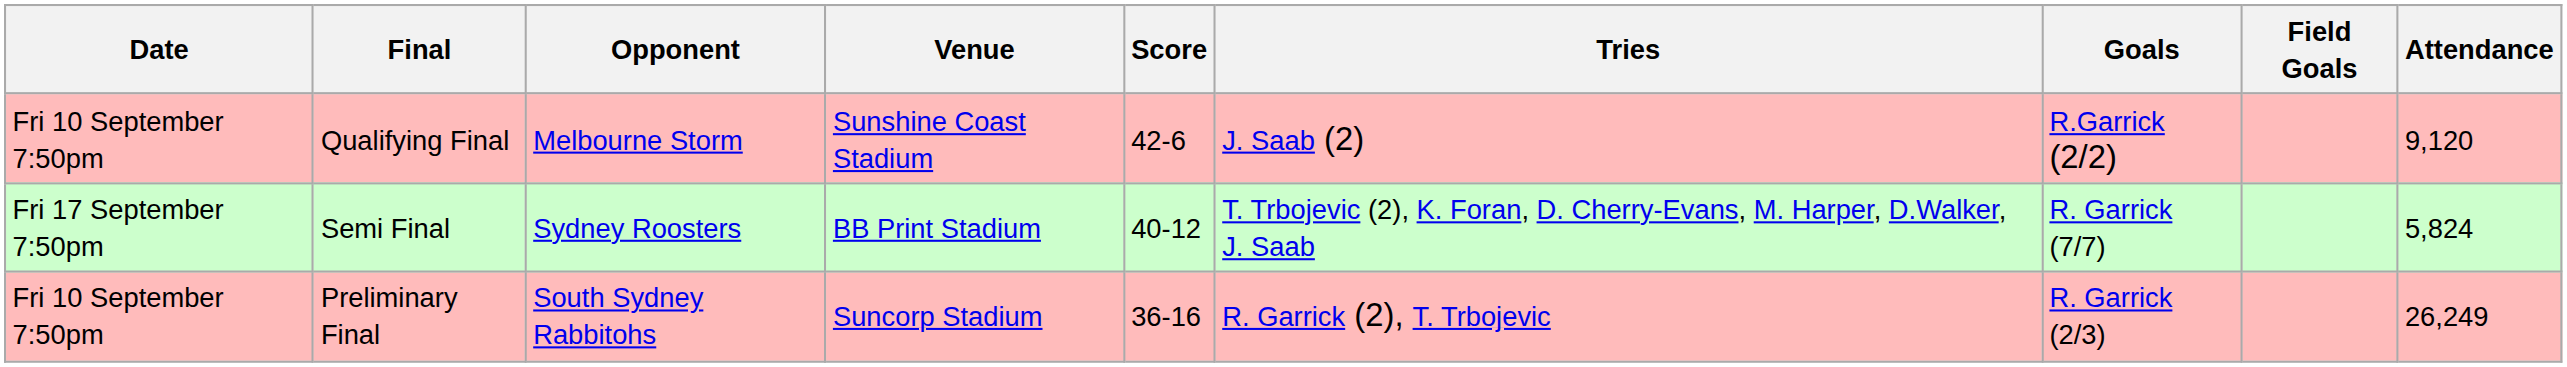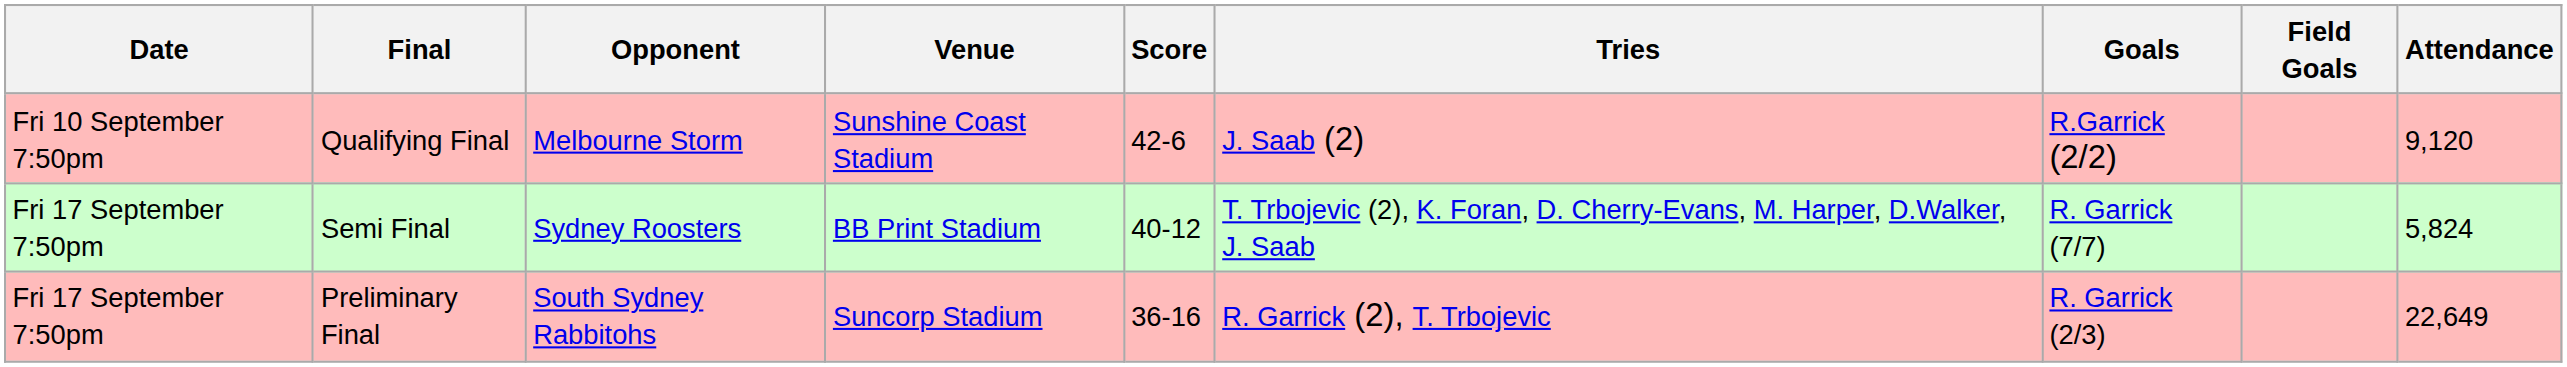 <table class="wikitable">
 <tr>
 <th><small>Date</small></th>
 <th><small>Final</small></th>
 <th><small>Opponent</small></th>
 <th><small>Venue</small></th>
 <th><small>Score</small></th>
 <th><small>Tries</small></th>
 <th><small>Goals</small></th>
 <th><small>Field Goals</small></th>
 <th><small>Attendance</small></th>
 </tr>
 <tr bgcolor=#FFBBBB>
 <td><small>Fri 10 September 7:50pm</small></td>
 <td><small>Qualifying Final</small></td>
 <td><small><a href='#'>Melbourne Storm</a></small></td>
 <td><a href='#'><small>Sunshine Coast Stadium</small></a></td>
 <td><small>42-6</small></td>
 <td><a href='#'><small>J. Saab</small></a> (2)</td>
 <td><a href='#'><small>R.Garrick</small></a> (2/2)</td>
 <td></td>
 <td><small>9,120</small></td>
 </tr>
 <tr bgcolor=#CCFFCC>
 <td><small>Fri 17 September 7:50pm</small></td>
 <td><small>Semi Final</small></td>
 <td><small><a href='#'>Sydney Roosters</a></small></td>
 <td><small><a href='#'>BB Print Stadium</a></small></td>
 <td><small>40-12</small></td>
 <td><small><a href='#'>T. Trbojevic</a> (2), <a href='#'>K. Foran</a>, <a href='#'>D. Cherry-Evans</a>, <a href='#'>M. Harper</a>, <a href='#'>D.Walker</a>, <a href='#'>J. Saab</a></small></td>
 <td><small><a href='#'>R. Garrick</a> (7/7)</small></td>
 <td></td>
 <td><small>5,824</small></td>
 </tr>
 <tr bgcolor=#FFBBBB>
-<td><small>Fri 10 September 7:50pm</small></td>
+<td><small>Fri 17 September 7:50pm</small></td>
 <td><small>Preliminary Final</small></td>
 <td><small><a href='#'>South Sydney Rabbitohs</a></small></td>
 <td><small><a href='#'>Suncorp Stadium</a></small></td>
 <td><small>36-16</small></td>
 <td><a href='#'><small>R. Garrick</small></a> (2), <a href='#'><small>T. Trbojevic</small></a></td>
 <td><a href='#'><small>R. Garrick</small></a> <small>(2/3)</small></td>
 <td></td>
-<td><small>26,249</small></td>
+<td><small>22,649</small></td>
 </tr>
 </table>
